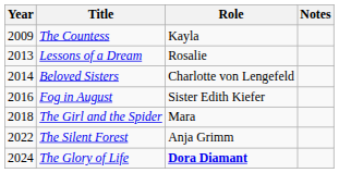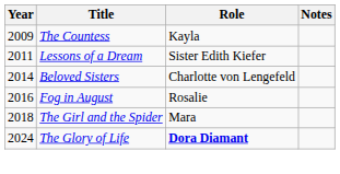 <table class="wikitable sortable">
 <tr>
 <th>Year</th>
 <th>Title</th>
 <th>Role</th>
 <th class="unsortable">Notes</th>
 </tr>
 <tr>
 <td>2009</td>
 <td><em><a href='#'>The Countess</a></em></td>
 <td>Kayla</td>
 <td></td>
 </tr>
 <tr>
-<td>2013</td>
+<td>2011</td>
 <td><em><a href='#'>Lessons of a Dream</a></em></td>
-<td>Rosalie</td>
+<td>Sister Edith Kiefer</td>
 <td></td>
 </tr>
 <tr>
 <td>2014</td>
 <td><em><a href='#'>Beloved Sisters</a></em></td>
 <td>Charlotte von Lengefeld</td>
 <td></td>
 </tr>
 <tr>
 <td>2016</td>
 <td><em><a href='#'>Fog in August</a></em></td>
-<td>Sister Edith Kiefer</td>
+<td>Rosalie</td>
 <td></td>
 </tr>
 <tr>
 <td>2018</td>
 <td><em><a href='#'>The Girl and the Spider</a></em></td>
 <td>Mara</td>
 <td></td>
 </tr>
 <tr>
-<td>2022</td>
-<td><em><a href='#'>The Silent Forest</a></em></td>
-<td>Anja Grimm</td>
-<td></td>
-</tr>
-<tr>
 <td>2024</td>
 <td><em><a href='#'>The Glory of Life</a></em></td>
 <td><strong><a href='#'>Dora Diamant</a></strong></td>
 <td></td>
 </tr>
 </table>
